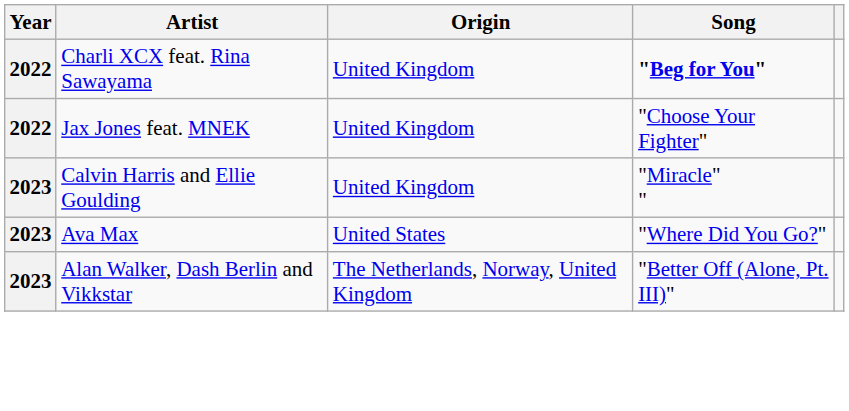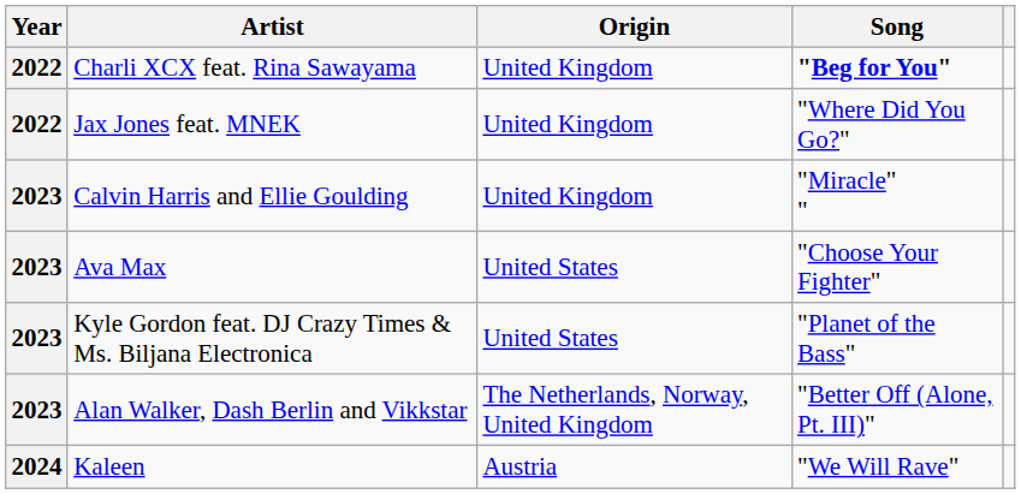 <table class="wikitable plainrowheaders"; align="center" cellpadding="2" cellspacing="0" border="1" style="font-size: 95%; border-collapse: collapse">
 <tr>
 <th scope="col">Year</th>
 <th scope="col">Artist</th>
 <th scope="col">Origin</th>
 <th scope="col">Song</th>
 <th scope="col"></th>
 </tr>
 <tr>
 <th scope="row">2022</th>
 <td><a href='#'>Charli XCX</a> feat. <a href='#'>Rina Sawayama</a></td>
 <td><a href='#'>United Kingdom</a></td>
 <td><strong>"<a href='#'>Beg for You</a>"</strong></td>
 <td></td>
 </tr>
 <tr>
 <th scope="row">2022</th>
 <td><a href='#'>Jax Jones</a> feat. <a href='#'>MNEK</a></td>
 <td><a href='#'>United Kingdom</a></td>
-<td>"<a href='#'>Choose Your Fighter</a>"</td>
+<td>"<a href='#'>Where Did You Go?</a>"</td>
 <td></td>
 </tr>
 <tr>
 <th scope="row">2023</th>
 <td><a href='#'>Calvin Harris</a> and <a href='#'>Ellie Goulding</a></td>
 <td><a href='#'>United Kingdom</a></td>
 <td>"<a href='#'>Miracle</a>"<br>"</td>
 <td></td>
 </tr>
 <tr>
 <th scope="row">2023</th>
 <td><a href='#'>Ava Max</a></td>
 <td><a href='#'>United States</a></td>
-<td>"<a href='#'>Where Did You Go?</a>"</td>
+<td>"<a href='#'>Choose Your Fighter</a>"</td>
+<td></td>
+</tr>
+<tr>
+<th scope="row">2023</th>
+<td>Kyle Gordon feat. DJ Crazy Times & Ms. <span>Biljana</span> Electronica</td>
+<td><a href='#'>United States</a></td>
+<td>"<a href='#'>Planet of the Bass</a>"</td>
 <td></td>
 </tr>
 <tr>
 <th scope="row">2023</th>
 <td><a href='#'>Alan Walker</a>, <a href='#'>Dash Berlin</a> and <a href='#'>Vikkstar</a></td>
 <td><a href='#'>The Netherlands</a>, <a href='#'>Norway</a>, <a href='#'>United Kingdom</a></td>
 <td>"<a href='#'>Better Off (Alone, Pt. III)</a>"</td>
 <td></td>
 </tr>
+<tr>
+<th scope="row">2024</th>
+<td><a href='#'>Kaleen</a></td>
+<td><a href='#'>Austria</a></td>
+<td>"<a href='#'>We Will Rave</a>"</td>
+<td></td>
+</tr>
 </table>
